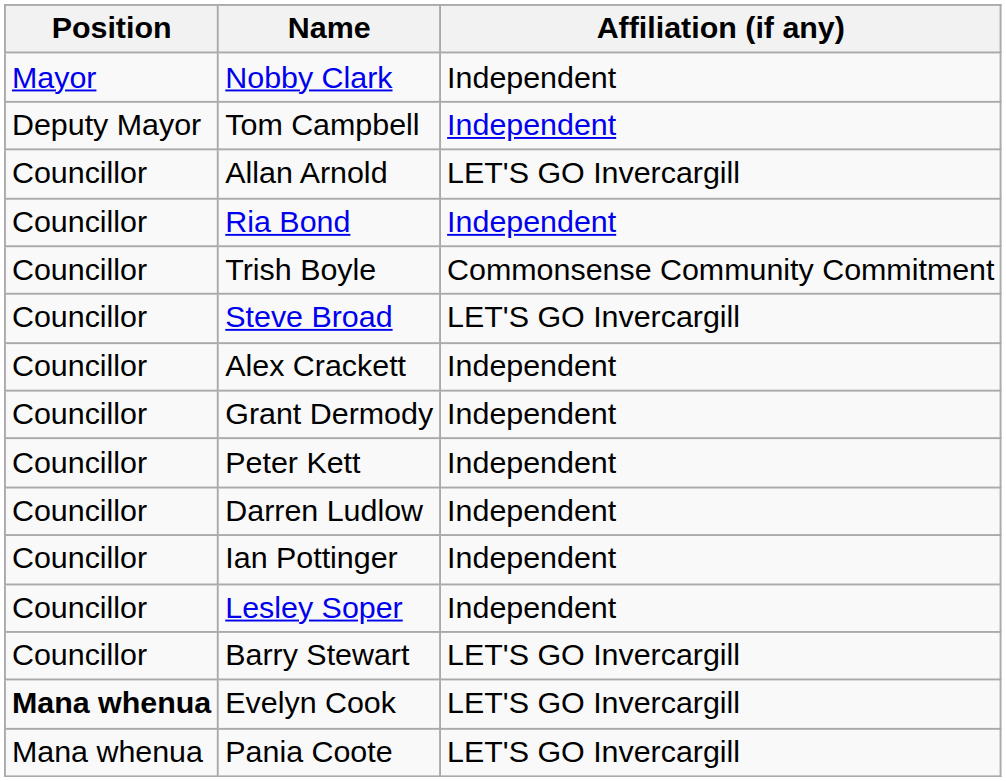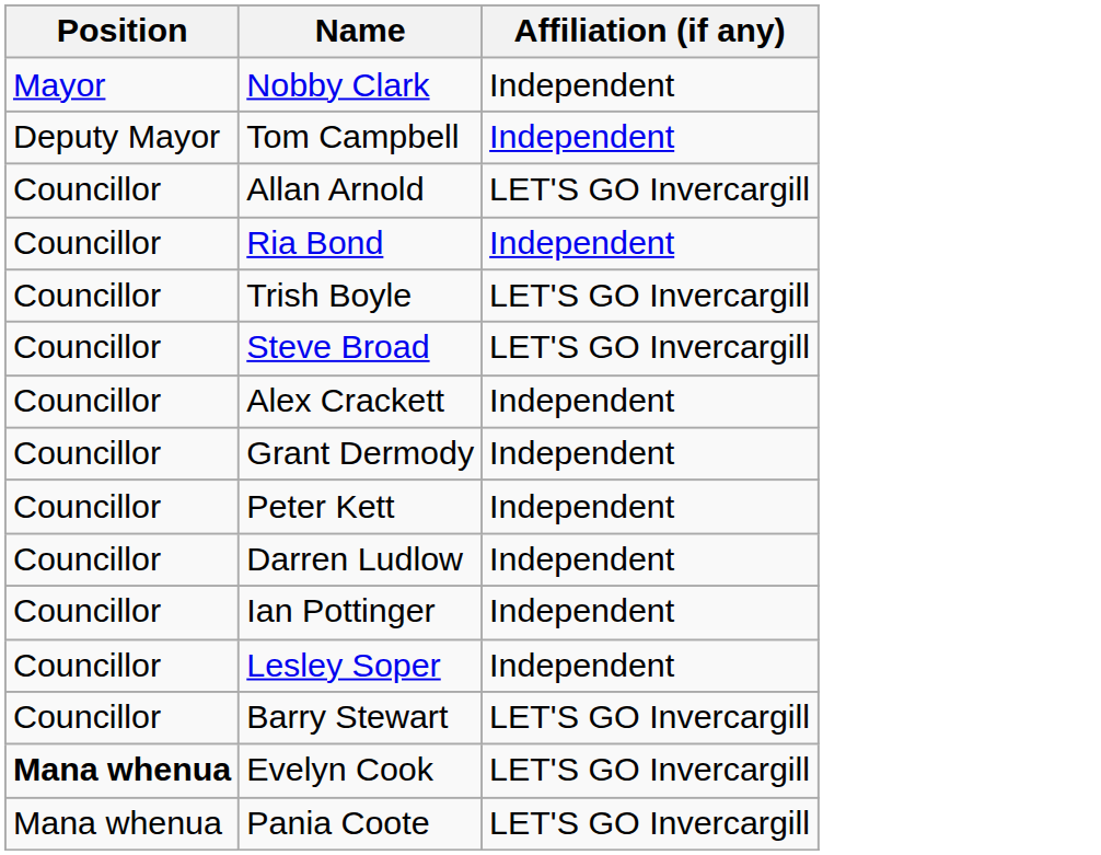 <table class="wikitable">
 <tr>
 <th>Position</th>
 <th>Name</th>
 <th>Affiliation (if any)</th>
 </tr>
 <tr>
 <td><a href='#'>Mayor</a></td>
 <td><a href='#'>Nobby Clark</a></td>
 <td>Independent</td>
 </tr>
 <tr>
 <td>Deputy Mayor</td>
 <td>Tom Campbell</td>
 <td><a href='#'>Independent</a></td>
 </tr>
 <tr>
 <td>Councillor</td>
 <td>Allan Arnold</td>
 <td>LET'S GO Invercargill</td>
 </tr>
 <tr>
 <td>Councillor</td>
 <td><a href='#'>Ria Bond</a></td>
 <td><a href='#'>Independent</a></td>
 </tr>
 <tr>
 <td>Councillor</td>
 <td>Trish Boyle</td>
-<td>Commonsense Community Commitment</td>
+<td>LET'S GO Invercargill</td>
 </tr>
 <tr>
 <td>Councillor</td>
 <td><a href='#'>Steve Broad</a></td>
 <td>LET'S GO Invercargill</td>
 </tr>
 <tr>
 <td>Councillor</td>
 <td>Alex Crackett</td>
 <td>Independent</td>
 </tr>
 <tr>
 <td>Councillor</td>
 <td>Grant Dermody</td>
 <td>Independent</td>
 </tr>
 <tr>
 <td>Councillor</td>
 <td>Peter Kett</td>
 <td>Independent</td>
 </tr>
 <tr>
 <td>Councillor</td>
 <td>Darren Ludlow</td>
 <td>Independent</td>
 </tr>
 <tr>
 <td>Councillor</td>
 <td>Ian Pottinger</td>
 <td>Independent</td>
 </tr>
 <tr>
 <td>Councillor</td>
 <td><a href='#'>Lesley Soper</a></td>
 <td>Independent</td>
 </tr>
 <tr>
 <td>Councillor</td>
 <td>Barry Stewart</td>
 <td>LET'S GO Invercargill</td>
 </tr>
 <tr>
 <td><strong>Mana whenua</strong></td>
 <td>Evelyn Cook</td>
 <td>LET'S GO Invercargill</td>
 </tr>
 <tr>
 <td>Mana whenua</td>
 <td>Pania Coote</td>
 <td>LET'S GO Invercargill</td>
 </tr>
 </table>
